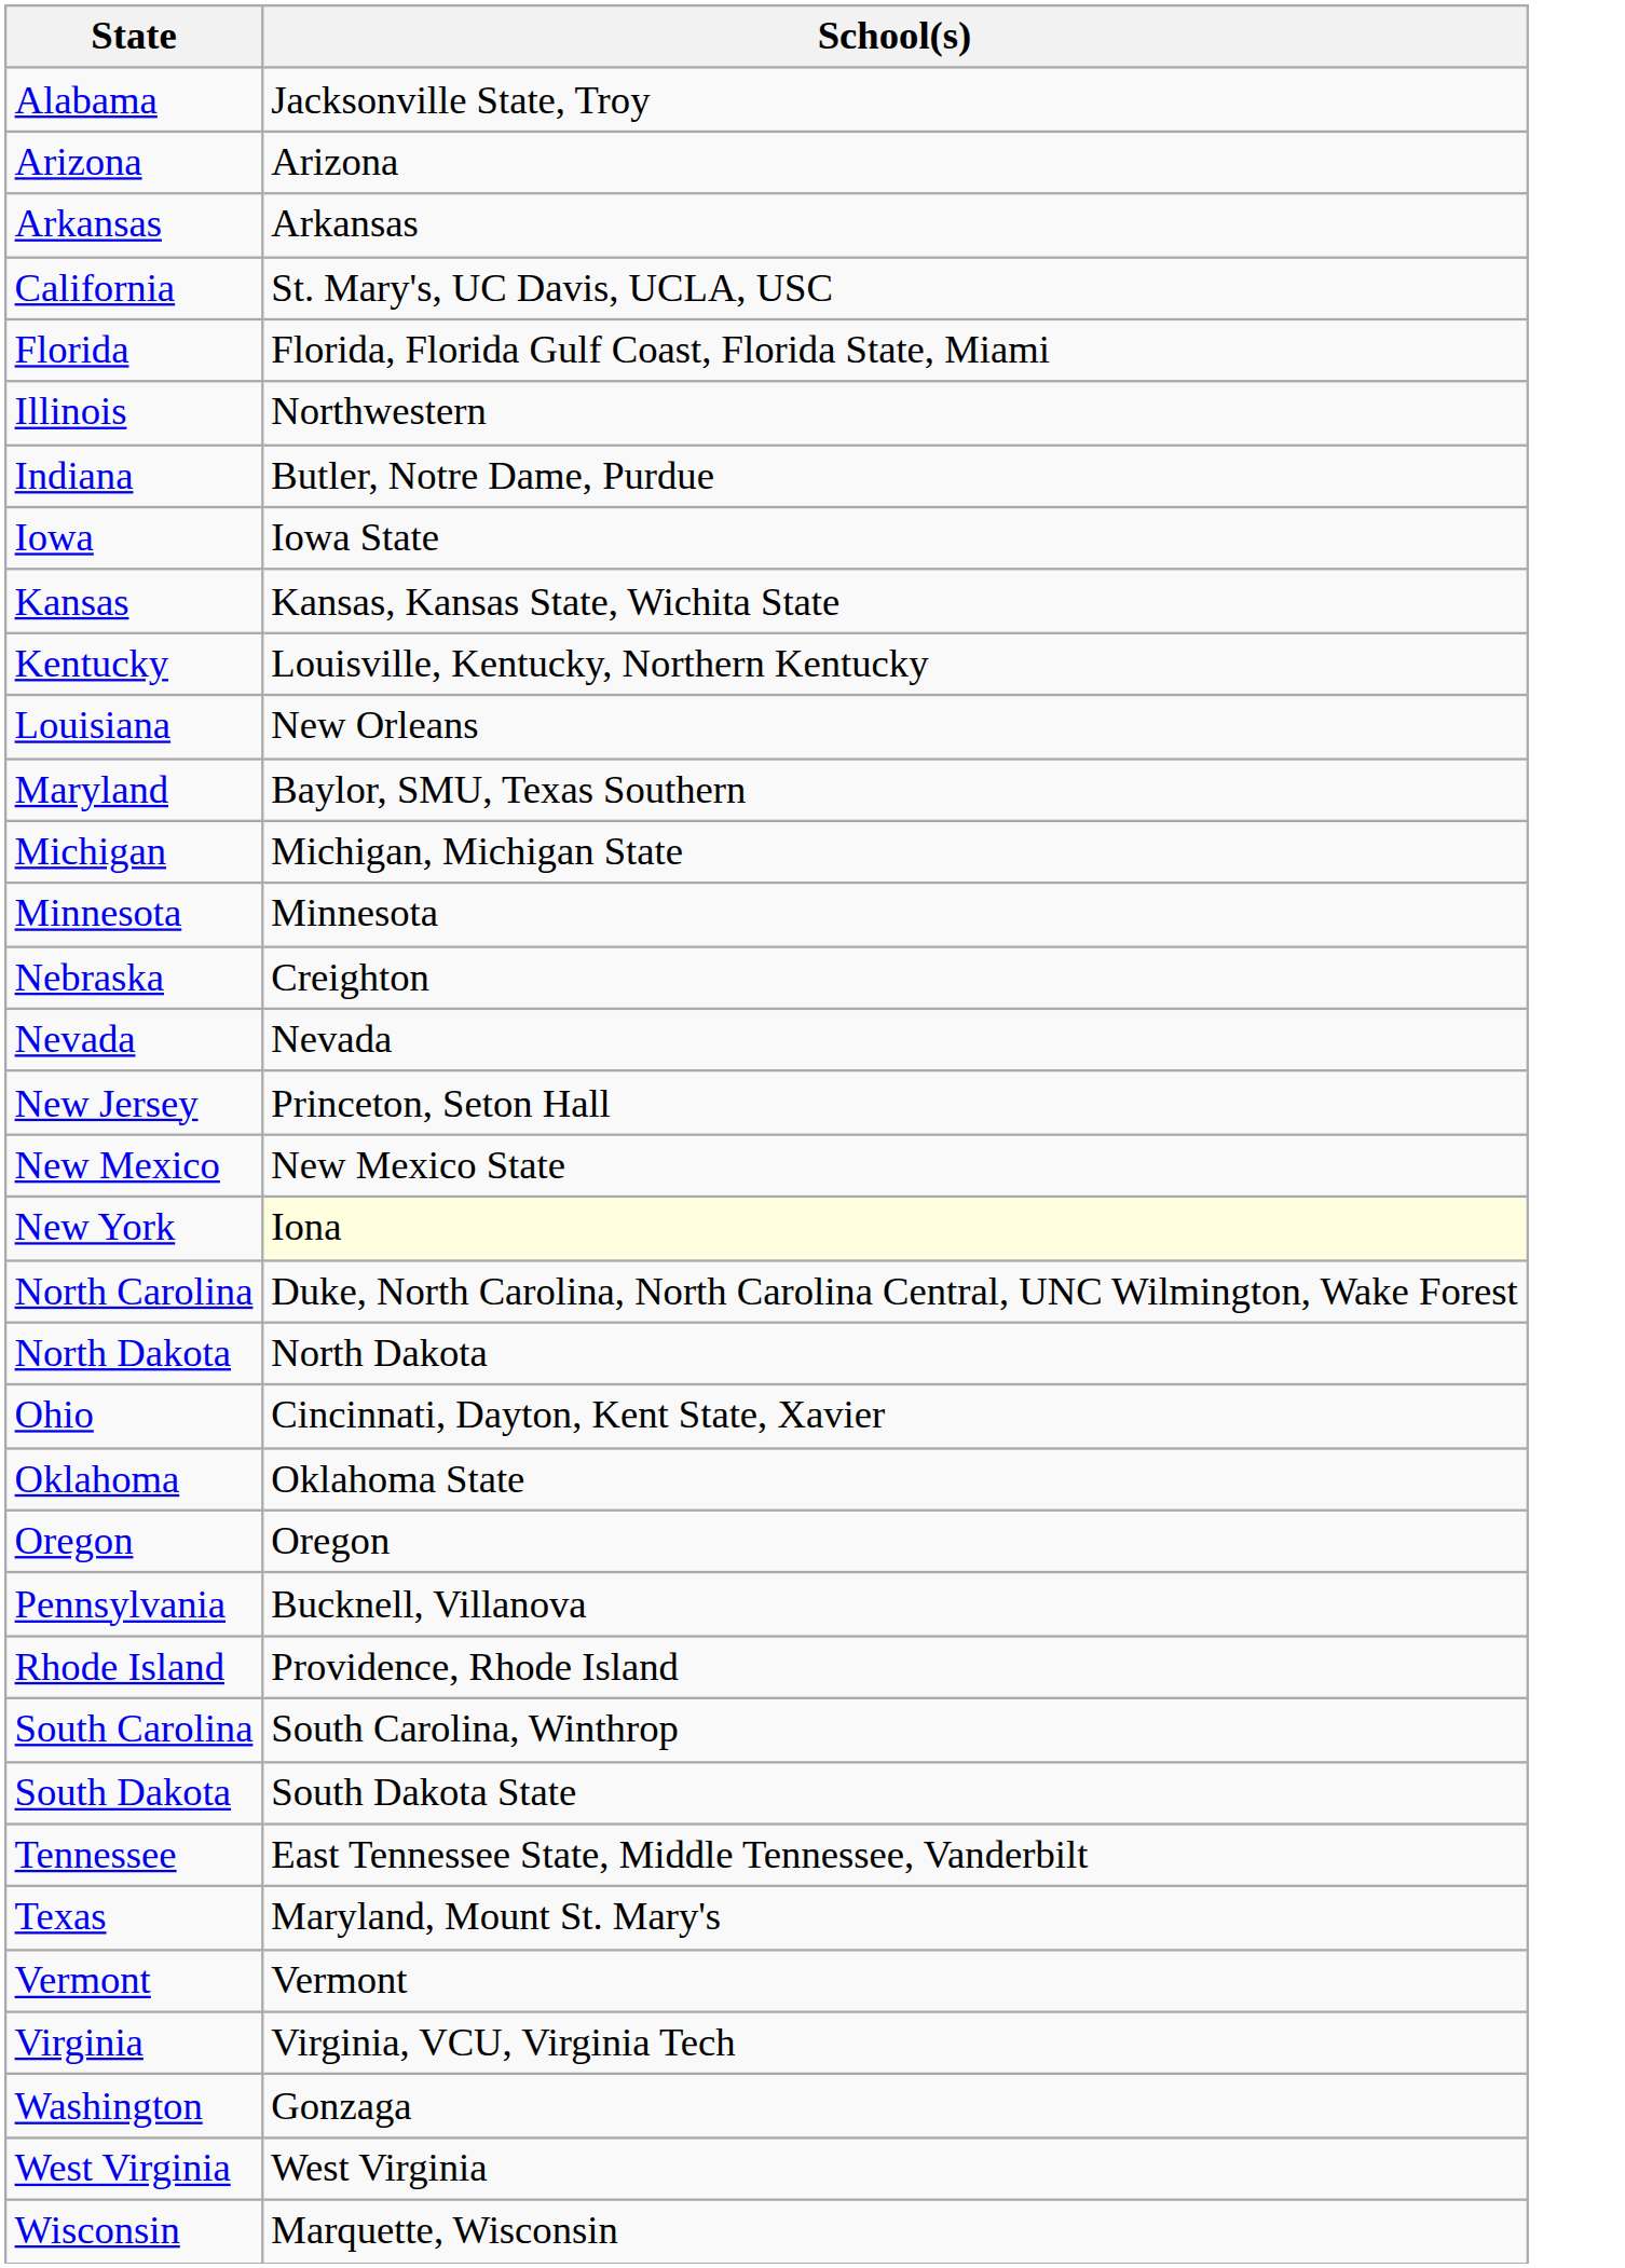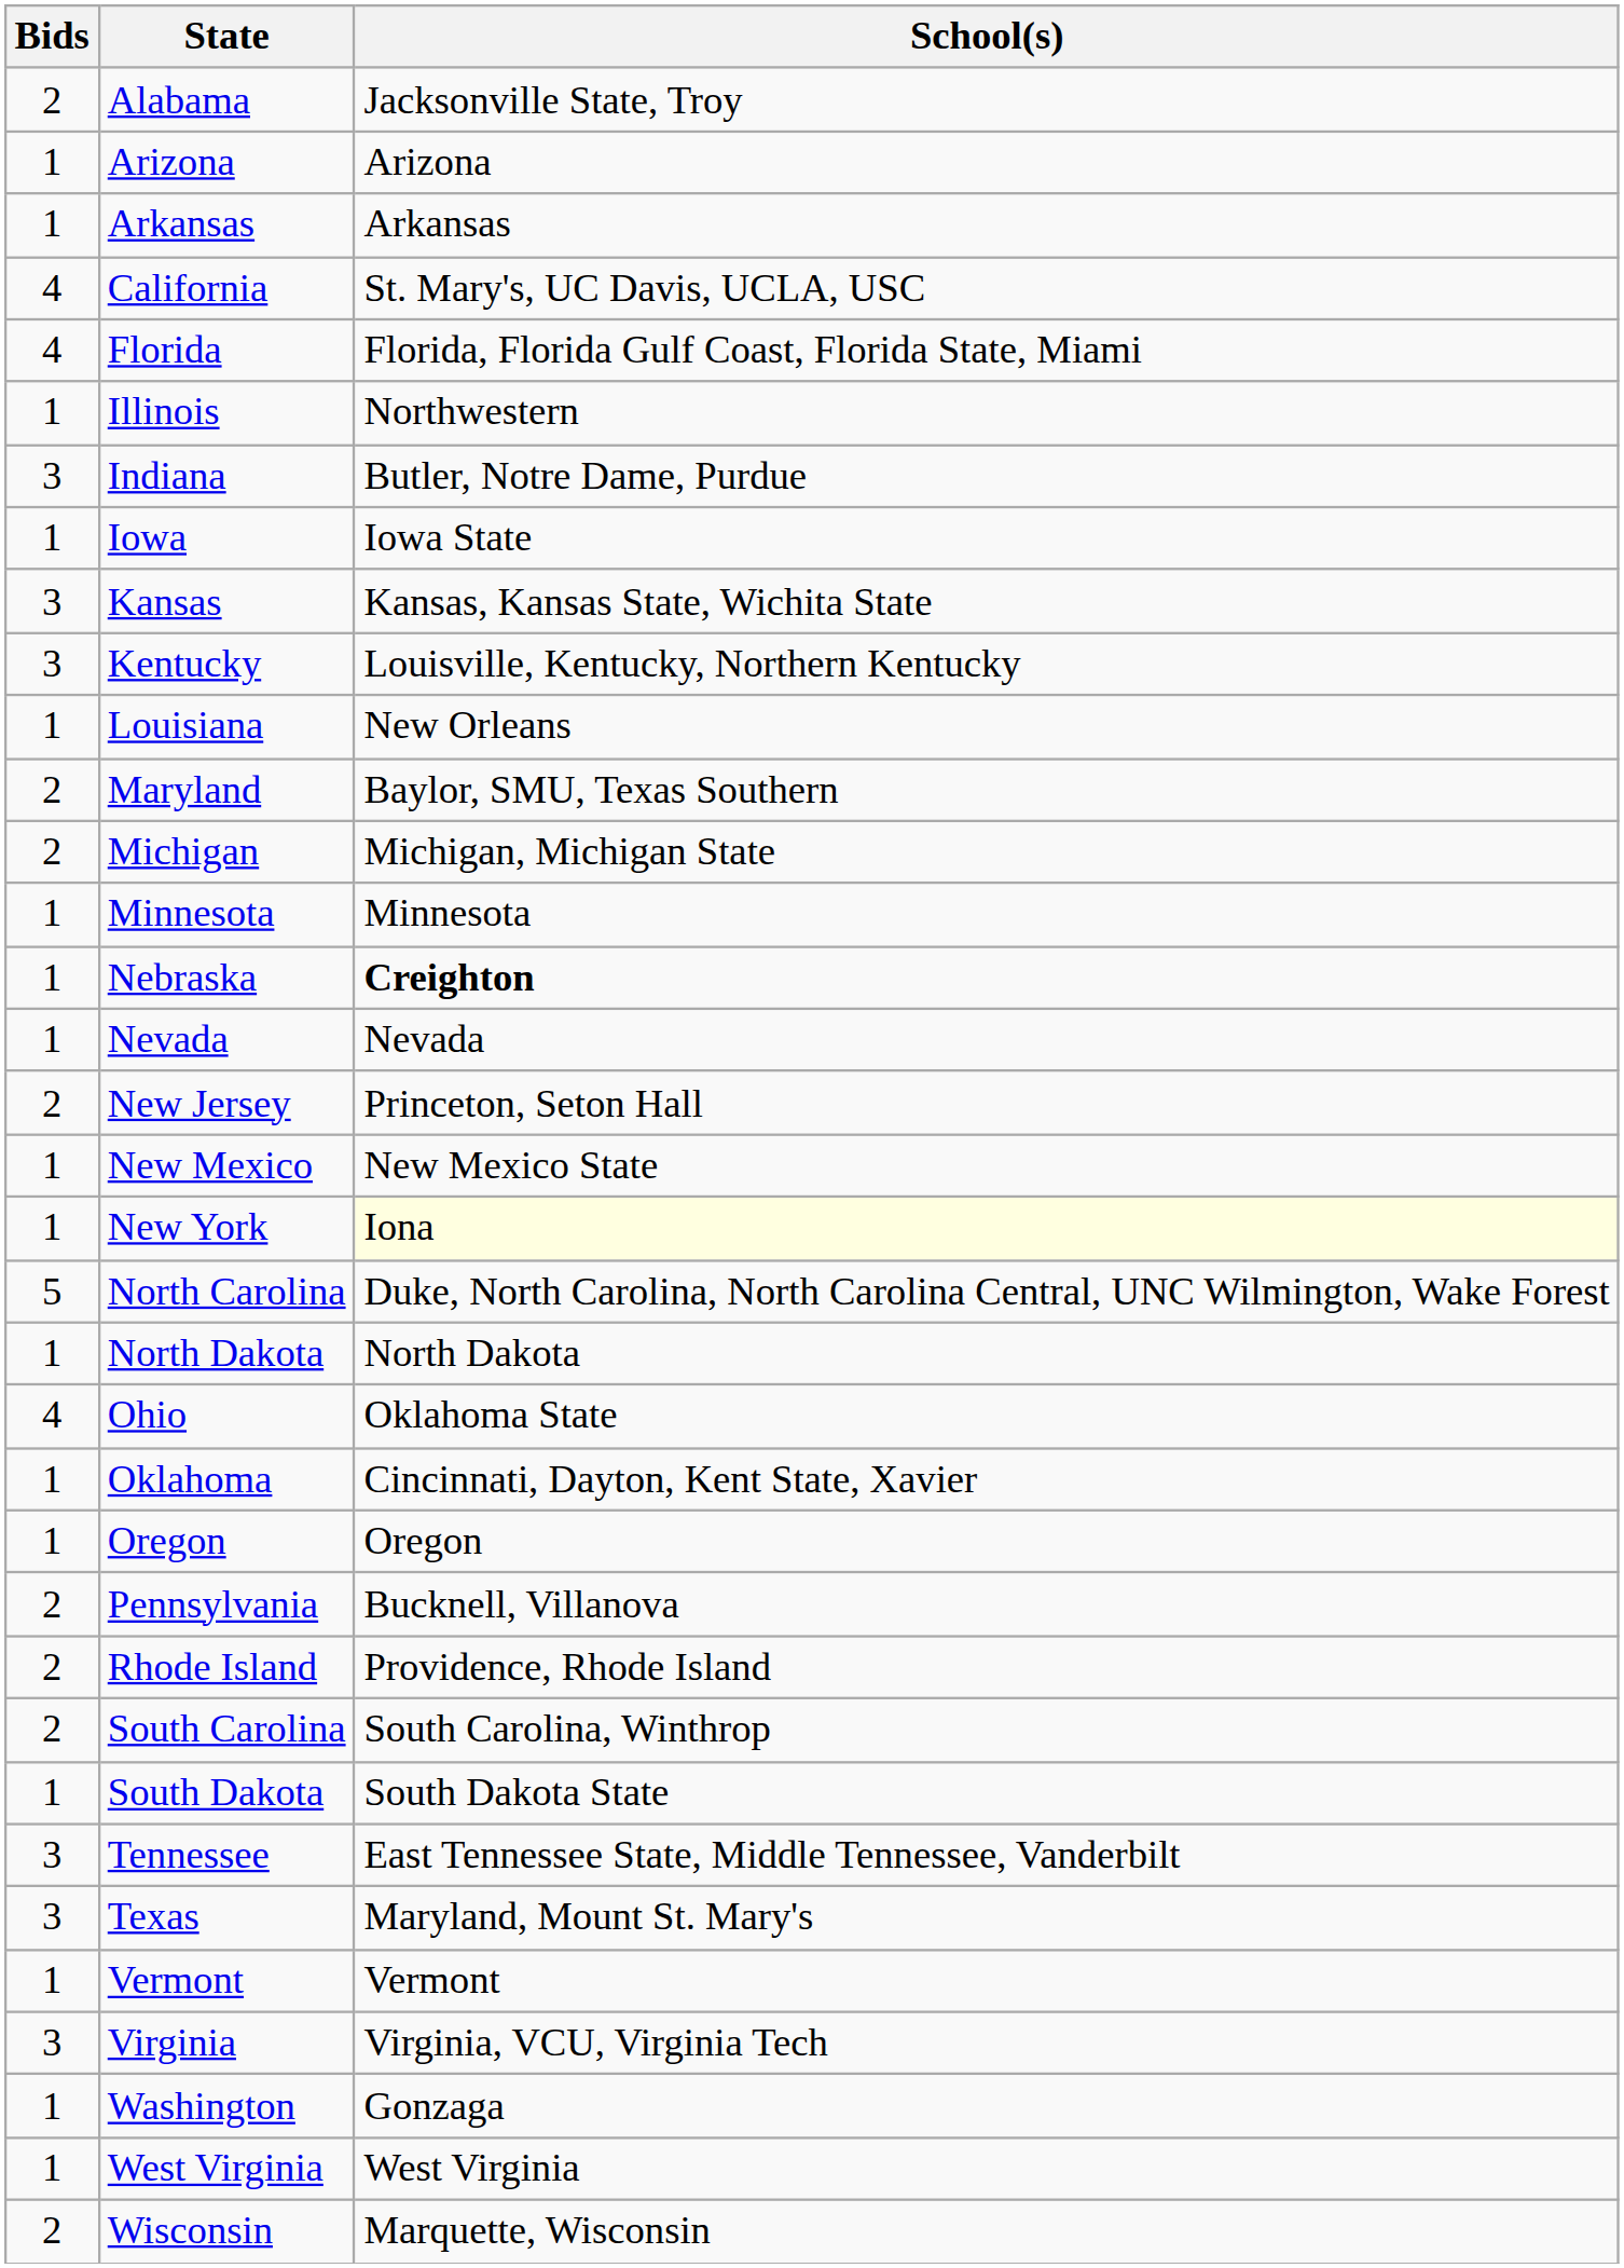 <table class="wikitable sortable">
 <tr>
+<th>Bids</th>
 <th>State</th>
 <th>School(s)</th>
 </tr>
 <tr>
+<td align="center">2</td>
 <td><a href='#'>Alabama</a></td>
 <td>Jacksonville State, Troy</td>
 </tr>
 <tr>
+<td align="center">1</td>
 <td><a href='#'>Arizona</a></td>
 <td>Arizona</td>
 </tr>
 <tr>
+<td align="center">1</td>
 <td><a href='#'>Arkansas</a></td>
 <td>Arkansas</td>
 </tr>
 <tr>
+<td align="center">4</td>
 <td><a href='#'>California</a></td>
 <td>St. Mary's, UC Davis, UCLA, USC</td>
 </tr>
 <tr>
+<td align="center">4</td>
 <td><a href='#'>Florida</a></td>
 <td>Florida, Florida Gulf Coast, Florida State, Miami</td>
 </tr>
 <tr>
+<td align="center">1</td>
 <td><a href='#'>Illinois</a></td>
 <td>Northwestern</td>
 </tr>
 <tr>
+<td align="center">3</td>
 <td><a href='#'>Indiana</a></td>
 <td>Butler, Notre Dame, Purdue</td>
 </tr>
 <tr>
+<td align="center">1</td>
 <td><a href='#'>Iowa</a></td>
 <td>Iowa State</td>
 </tr>
 <tr>
+<td align="center">3</td>
 <td><a href='#'>Kansas</a></td>
 <td>Kansas, Kansas State, Wichita State</td>
 </tr>
 <tr>
+<td align="center">3</td>
 <td><a href='#'>Kentucky</a></td>
 <td>Louisville, Kentucky, Northern Kentucky</td>
 </tr>
 <tr>
+<td align="center">1</td>
 <td><a href='#'>Louisiana</a></td>
 <td>New Orleans</td>
 </tr>
 <tr>
+<td align="center">2</td>
 <td><a href='#'>Maryland</a></td>
 <td>Baylor, SMU, Texas Southern</td>
 </tr>
 <tr>
+<td align="center">2</td>
 <td><a href='#'>Michigan</a></td>
 <td>Michigan, Michigan State</td>
 </tr>
 <tr>
+<td align="center">1</td>
 <td><a href='#'>Minnesota</a></td>
 <td>Minnesota</td>
 </tr>
 <tr>
+<td align="center">1</td>
 <td><a href='#'>Nebraska</a></td>
-<td>Creighton</td>
+<td><strong>Creighton</strong></td>
 </tr>
 <tr>
+<td align="center">1</td>
 <td><a href='#'>Nevada</a></td>
 <td>Nevada</td>
 </tr>
 <tr>
+<td align="center">2</td>
 <td><a href='#'>New Jersey</a></td>
 <td>Princeton, Seton Hall</td>
 </tr>
 <tr>
+<td align="center">1</td>
 <td><a href='#'>New Mexico</a></td>
 <td>New Mexico State</td>
 </tr>
 <tr>
+<td align="center">1</td>
 <td><a href='#'>New York</a></td>
 <td style="background: lightyellow;">Iona</td>
 </tr>
 <tr>
+<td align="center">5</td>
 <td><a href='#'>North Carolina</a></td>
 <td>Duke, North Carolina, North Carolina Central, UNC Wilmington, Wake Forest</td>
 </tr>
 <tr>
+<td align="center">1</td>
 <td><a href='#'>North Dakota</a></td>
 <td>North Dakota</td>
 </tr>
 <tr>
+<td align="center">4</td>
 <td><a href='#'>Ohio</a></td>
+<td>Oklahoma State</td>
+</tr>
+<tr>
+<td align="center">1</td>
+<td><a href='#'>Oklahoma</a></td>
 <td>Cincinnati, Dayton, Kent State, Xavier</td>
 </tr>
 <tr>
-<td><a href='#'>Oklahoma</a></td>
-<td>Oklahoma State</td>
-</tr>
-<tr>
+<td align="center">1</td>
 <td><a href='#'>Oregon</a></td>
 <td>Oregon</td>
 </tr>
 <tr>
+<td align="center">2</td>
 <td><a href='#'>Pennsylvania</a></td>
 <td>Bucknell, Villanova</td>
 </tr>
 <tr>
+<td align="center">2</td>
 <td><a href='#'>Rhode Island</a></td>
 <td>Providence, Rhode Island</td>
 </tr>
 <tr>
+<td align="center">2</td>
 <td><a href='#'>South Carolina</a></td>
 <td>South Carolina, Winthrop</td>
 </tr>
 <tr>
+<td align="center">1</td>
 <td><a href='#'>South Dakota</a></td>
 <td>South Dakota State</td>
 </tr>
 <tr>
+<td align="center">3</td>
 <td><a href='#'>Tennessee</a></td>
 <td>East Tennessee State, Middle Tennessee, Vanderbilt</td>
 </tr>
 <tr>
+<td align="center">3</td>
 <td><a href='#'>Texas</a></td>
 <td>Maryland, Mount St. Mary's</td>
 </tr>
 <tr>
+<td align="center">1</td>
 <td><a href='#'>Vermont</a></td>
 <td>Vermont</td>
 </tr>
 <tr>
+<td align="center">3</td>
 <td><a href='#'>Virginia</a></td>
 <td>Virginia, VCU, Virginia Tech</td>
 </tr>
 <tr>
+<td align="center">1</td>
 <td><a href='#'>Washington</a></td>
 <td>Gonzaga</td>
 </tr>
 <tr>
+<td align="center">1</td>
 <td><a href='#'>West Virginia</a></td>
 <td>West Virginia</td>
 </tr>
 <tr>
+<td align="center">2</td>
 <td><a href='#'>Wisconsin</a></td>
 <td>Marquette, Wisconsin</td>
 </tr>
 </table>
